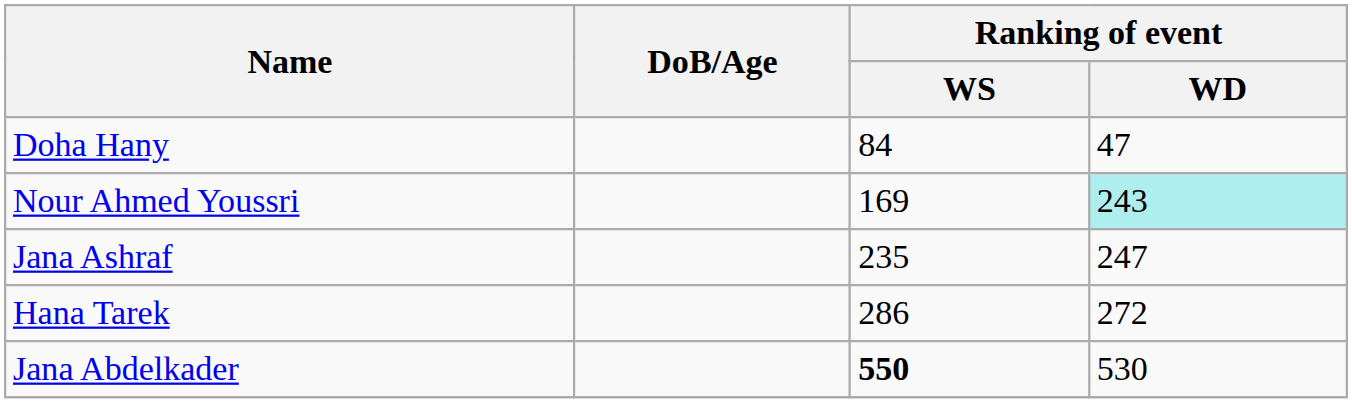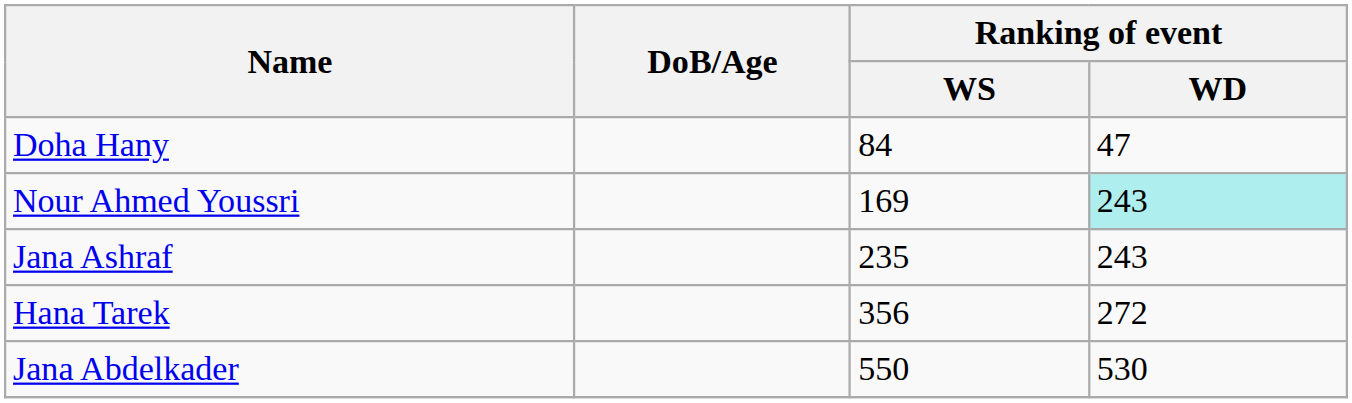 <table class="wikitable"  style="width:600px; font-size:95%;">
 <tr>
 <th align="left" rowspan="2">Name</th>
 <th align="left" rowspan="2">DoB/Age</th>
 <th align="center" colspan="2">Ranking of event</th>
 </tr>
 <tr>
 <th align="center">WS</th>
 <th align="center">WD</th>
 </tr>
 <tr>
 <td align="left"><a href='#'>Doha Hany</a></td>
 <td align="left"></td>
 <td>84</td>
 <td>47</td>
 </tr>
 <tr>
 <td align="left"><a href='#'>Nour Ahmed Youssri</a></td>
 <td align="left"></td>
 <td>169</td>
 <td style="background: paleturquoise;">243</td>
 </tr>
 <tr>
 <td align="left"><a href='#'>Jana Ashraf</a></td>
 <td align="left"></td>
 <td>235</td>
-<td>247</td>
+<td>243</td>
 </tr>
 <tr>
 <td align="left"><a href='#'>Hana Tarek</a></td>
 <td align="left"></td>
-<td>286</td>
+<td>356</td>
 <td>272</td>
 </tr>
 <tr>
 <td align="left"><a href='#'>Jana Abdelkader</a></td>
 <td align="left"></td>
-<td><strong>550</strong></td>
+<td>550</td>
 <td>530</td>
 </tr>
 <tr>
 </tr>
 </table>
